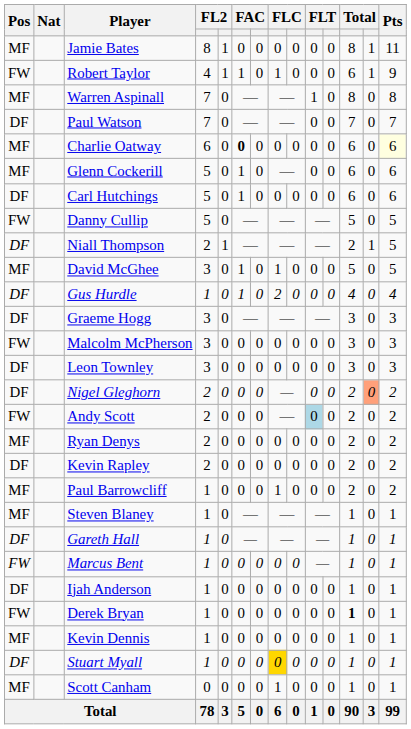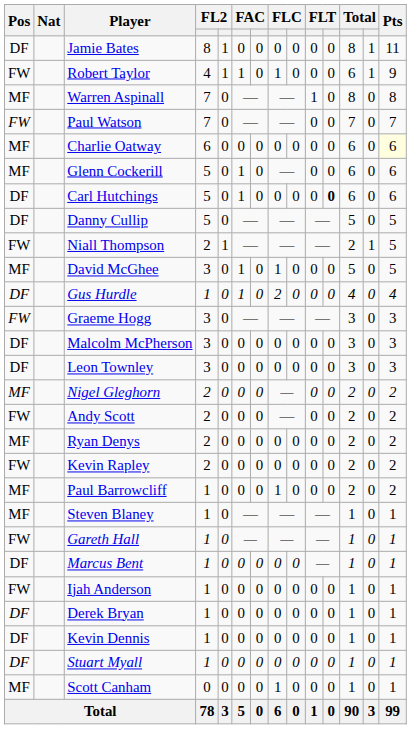 <table class="wikitable" style="text-align:center; border:1px #aaa solid; font-size:95%;">
 <tr>
 <th rowspan="2">Pos</th>
 <th rowspan="2">Nat</th>
 <th rowspan="2">Player</th>
 <th colspan="2">FL2</th>
 <th colspan="2">FAC</th>
 <th colspan="2">FLC</th>
 <th colspan="2">FLT</th>
 <th colspan="2">Total</th>
 <th rowspan="2">Pts</th>
 </tr>
 <tr>
 <th></th>
 <th></th>
 <th></th>
 <th></th>
 <th></th>
 <th></th>
 <th></th>
 <th></th>
 <th></th>
 <th></th>
 </tr>
 <tr>
-<td>MF</td>
+<td>DF</td>
 <td></td>
 <td style="text-align:left;"><a href='#'>Jamie Bates</a></td>
 <td>8</td>
 <td>1</td>
 <td>0</td>
 <td>0</td>
 <td>0</td>
 <td>0</td>
 <td>0</td>
 <td>0</td>
 <td>8</td>
 <td>1</td>
 <td>11</td>
 </tr>
 <tr>
 <td>FW</td>
 <td></td>
 <td style="text-align:left;"><a href='#'>Robert Taylor</a></td>
 <td>4</td>
 <td>1</td>
 <td>1</td>
 <td>0</td>
 <td>1</td>
 <td>0</td>
 <td>0</td>
 <td>0</td>
 <td>6</td>
 <td>1</td>
 <td>9</td>
 </tr>
 <tr>
 <td>MF</td>
 <td></td>
 <td style="text-align:left;"><a href='#'>Warren Aspinall</a></td>
 <td>7</td>
 <td>0</td>
 <td colspan="2">—</td>
 <td colspan="2">—</td>
 <td>1</td>
 <td>0</td>
 <td>8</td>
 <td>0</td>
 <td>8</td>
 </tr>
 <tr>
-<td>DF</td>
+<td><em>FW</em></td>
 <td></td>
 <td style="text-align:left;"><a href='#'>Paul Watson</a></td>
 <td>7</td>
 <td>0</td>
 <td colspan="2">—</td>
 <td colspan="2">—</td>
 <td>0</td>
 <td>0</td>
 <td>7</td>
 <td>0</td>
 <td>7</td>
 </tr>
 <tr>
 <td>MF</td>
 <td></td>
 <td style="text-align:left;"><a href='#'>Charlie Oatway</a></td>
 <td>6</td>
 <td>0</td>
-<td><strong>0</strong></td>
+<td>0</td>
 <td>0</td>
 <td>0</td>
 <td>0</td>
 <td>0</td>
 <td>0</td>
 <td>6</td>
 <td>0</td>
 <td style="background: lightyellow;">6</td>
 </tr>
 <tr>
 <td>MF</td>
 <td></td>
 <td style="text-align:left;"><a href='#'>Glenn Cockerill</a></td>
 <td>5</td>
 <td>0</td>
 <td>1</td>
 <td>0</td>
 <td colspan="2">—</td>
 <td>0</td>
 <td>0</td>
 <td>6</td>
 <td>0</td>
 <td>6</td>
 </tr>
 <tr>
 <td>DF</td>
 <td></td>
 <td style="text-align:left;"><a href='#'>Carl Hutchings</a></td>
 <td>5</td>
 <td>0</td>
 <td>1</td>
 <td>0</td>
 <td>0</td>
 <td>0</td>
 <td>0</td>
-<td>0</td>
+<td><strong>0</strong></td>
 <td>6</td>
 <td>0</td>
 <td>6</td>
 </tr>
 <tr>
-<td>FW</td>
+<td>DF</td>
 <td></td>
 <td style="text-align:left;"><a href='#'>Danny Cullip</a></td>
 <td>5</td>
 <td>0</td>
 <td colspan="2">—</td>
 <td colspan="2">—</td>
 <td colspan="2">—</td>
 <td>5</td>
 <td>0</td>
 <td>5</td>
 </tr>
 <tr>
-<td><em>DF</em></td>
+<td>FW</td>
 <td></td>
 <td style="text-align:left;"><a href='#'>Niall Thompson</a></td>
 <td>2</td>
 <td>1</td>
 <td colspan="2">—</td>
 <td colspan="2">—</td>
 <td colspan="2">—</td>
 <td>2</td>
 <td>1</td>
 <td>5</td>
 </tr>
 <tr>
 <td>MF</td>
 <td></td>
 <td style="text-align:left;"><a href='#'>David McGhee</a></td>
 <td>3</td>
 <td>0</td>
 <td>1</td>
 <td>0</td>
 <td>1</td>
 <td>0</td>
 <td>0</td>
 <td>0</td>
 <td>5</td>
 <td>0</td>
 <td>5</td>
 </tr>
 <tr>
 <td><em>DF</em></td>
 <td><em></em></td>
 <td style="text-align:left;"><em><a href='#'>Gus Hurdle</a></em></td>
 <td><em>1</em></td>
 <td><em>0</em></td>
 <td><em>1</em></td>
 <td><em>0</em></td>
 <td><em>2</em></td>
 <td><em>0</em></td>
 <td><em>0</em></td>
 <td><em>0</em></td>
 <td><em>4</em></td>
 <td><em>0</em></td>
 <td><em>4</em></td>
 </tr>
 <tr>
-<td>DF</td>
+<td><em>FW</em></td>
 <td></td>
 <td style="text-align:left;"><a href='#'>Graeme Hogg</a></td>
 <td>3</td>
 <td>0</td>
 <td colspan="2">—</td>
 <td colspan="2">—</td>
 <td colspan="2">—</td>
 <td>3</td>
 <td>0</td>
 <td>3</td>
 </tr>
 <tr>
-<td>FW</td>
+<td>DF</td>
 <td></td>
 <td style="text-align:left;"><a href='#'>Malcolm McPherson</a></td>
 <td>3</td>
 <td>0</td>
 <td>0</td>
 <td>0</td>
 <td>0</td>
 <td>0</td>
 <td>0</td>
 <td>0</td>
 <td>3</td>
 <td>0</td>
 <td>3</td>
 </tr>
 <tr>
 <td>DF</td>
 <td></td>
 <td style="text-align:left;"><a href='#'>Leon Townley</a></td>
 <td>3</td>
 <td>0</td>
 <td>0</td>
 <td>0</td>
 <td>0</td>
 <td>0</td>
 <td>0</td>
 <td>0</td>
 <td>3</td>
 <td>0</td>
 <td>3</td>
 </tr>
 <tr>
-<td>DF</td>
+<td><em>MF</em></td>
 <td><em></em></td>
 <td style="text-align:left;"><em><a href='#'>Nigel Gleghorn</a></em></td>
 <td><em>2</em></td>
 <td><em>0</em></td>
 <td><em>0</em></td>
 <td><em>0</em></td>
 <td colspan="2"><em>—</em></td>
 <td><em>0</em></td>
 <td><em>0</em></td>
 <td><em>2</em></td>
-<td style="background: lightsalmon;"><em>0</em></td>
+<td><em>0</em></td>
 <td><em>2</em></td>
 </tr>
 <tr>
 <td>FW</td>
 <td></td>
 <td style="text-align:left;"><a href='#'>Andy Scott</a></td>
 <td>2</td>
 <td>0</td>
 <td>0</td>
 <td>0</td>
 <td colspan="2">—</td>
-<td style="background: lightblue;">0</td>
+<td>0</td>
 <td>0</td>
 <td>2</td>
 <td>0</td>
 <td>2</td>
 </tr>
 <tr>
 <td>MF</td>
 <td></td>
 <td style="text-align:left;"><a href='#'>Ryan Denys</a></td>
 <td>2</td>
 <td>0</td>
 <td>0</td>
 <td>0</td>
 <td>0</td>
 <td>0</td>
 <td>0</td>
 <td>0</td>
 <td>2</td>
 <td>0</td>
 <td>2</td>
 </tr>
 <tr>
-<td>DF</td>
+<td>FW</td>
 <td></td>
 <td style="text-align:left;"><a href='#'>Kevin Rapley</a></td>
 <td>2</td>
 <td>0</td>
 <td>0</td>
 <td>0</td>
 <td>0</td>
 <td>0</td>
 <td>0</td>
 <td>0</td>
 <td>2</td>
 <td>0</td>
 <td>2</td>
 </tr>
 <tr>
 <td>MF</td>
 <td></td>
 <td style="text-align:left;"><a href='#'>Paul Barrowcliff</a></td>
 <td>1</td>
 <td>0</td>
 <td>0</td>
 <td>0</td>
 <td>1</td>
 <td>0</td>
 <td>0</td>
 <td>0</td>
 <td>2</td>
 <td>0</td>
 <td>2</td>
 </tr>
 <tr>
 <td>MF</td>
 <td></td>
 <td style="text-align:left;"><a href='#'>Steven Blaney</a></td>
 <td>1</td>
 <td>0</td>
 <td colspan="2">—</td>
 <td colspan="2">—</td>
 <td colspan="2">—</td>
 <td>1</td>
 <td>0</td>
 <td>1</td>
 </tr>
 <tr>
-<td><em>DF</em></td>
+<td>FW</td>
 <td><em></em></td>
 <td style="text-align:left;"><em><a href='#'>Gareth Hall</a></em></td>
 <td><em>1</em></td>
 <td><em>0</em></td>
 <td colspan="2"><em>—</em></td>
 <td colspan="2"><em>—</em></td>
 <td colspan="2"><em>—</em></td>
 <td><em>1</em></td>
 <td><em>0</em></td>
 <td><em>1</em></td>
 </tr>
 <tr>
-<td><em>FW</em></td>
+<td>DF</td>
 <td><em></em></td>
 <td style="text-align:left;"><em><a href='#'>Marcus Bent</a></em></td>
 <td><em>1</em></td>
 <td><em>0</em></td>
 <td><em>0</em></td>
 <td><em>0</em></td>
 <td><em>0</em></td>
 <td><em>0</em></td>
 <td colspan="2"><em>—</em></td>
 <td><em>1</em></td>
 <td><em>0</em></td>
 <td><em>1</em></td>
 </tr>
 <tr>
-<td>DF</td>
+<td>FW</td>
 <td></td>
 <td style="text-align:left;"><a href='#'>Ijah Anderson</a></td>
 <td>1</td>
 <td>0</td>
 <td>0</td>
 <td>0</td>
 <td>0</td>
 <td>0</td>
 <td>0</td>
 <td>0</td>
 <td>1</td>
 <td>0</td>
 <td>1</td>
 </tr>
 <tr>
-<td>FW</td>
+<td><em>DF</em></td>
 <td></td>
 <td style="text-align:left;"><a href='#'>Derek Bryan</a></td>
 <td>1</td>
 <td>0</td>
 <td>0</td>
 <td>0</td>
 <td>0</td>
 <td>0</td>
 <td>0</td>
 <td>0</td>
-<td><strong>1</strong></td>
+<td>1</td>
 <td>0</td>
 <td>1</td>
 </tr>
 <tr>
-<td>MF</td>
+<td>DF</td>
 <td></td>
 <td style="text-align:left;"><a href='#'>Kevin Dennis</a></td>
 <td>1</td>
 <td>0</td>
 <td>0</td>
 <td>0</td>
 <td>0</td>
 <td>0</td>
 <td>0</td>
 <td>0</td>
 <td>1</td>
 <td>0</td>
 <td>1</td>
 </tr>
 <tr>
 <td><em>DF</em></td>
 <td><em></em></td>
 <td style="text-align:left;"><em><a href='#'>Stuart Myall</a></em></td>
 <td><em>1</em></td>
 <td><em>0</em></td>
 <td><em>0</em></td>
 <td><em>0</em></td>
-<td style="background: gold;"><em>0</em></td>
+<td><em>0</em></td>
 <td><em>0</em></td>
 <td><em>0</em></td>
 <td><em>0</em></td>
 <td><em>1</em></td>
 <td><em>0</em></td>
 <td><em>1</em></td>
 </tr>
 <tr>
 <td>MF</td>
 <td></td>
 <td style="text-align:left;"><a href='#'>Scott Canham</a></td>
 <td>0</td>
 <td>0</td>
 <td>0</td>
 <td>0</td>
 <td>1</td>
 <td>0</td>
 <td>0</td>
 <td>0</td>
 <td>1</td>
 <td>0</td>
 <td>1</td>
 </tr>
 <tr>
 <th colspan="3">Total</th>
 <th>78</th>
 <th>3</th>
 <th>5</th>
 <th>0</th>
 <th>6</th>
 <th>0</th>
 <th>1</th>
 <th>0</th>
 <th>90</th>
 <th>3</th>
 <th>99</th>
 </tr>
 </table>
